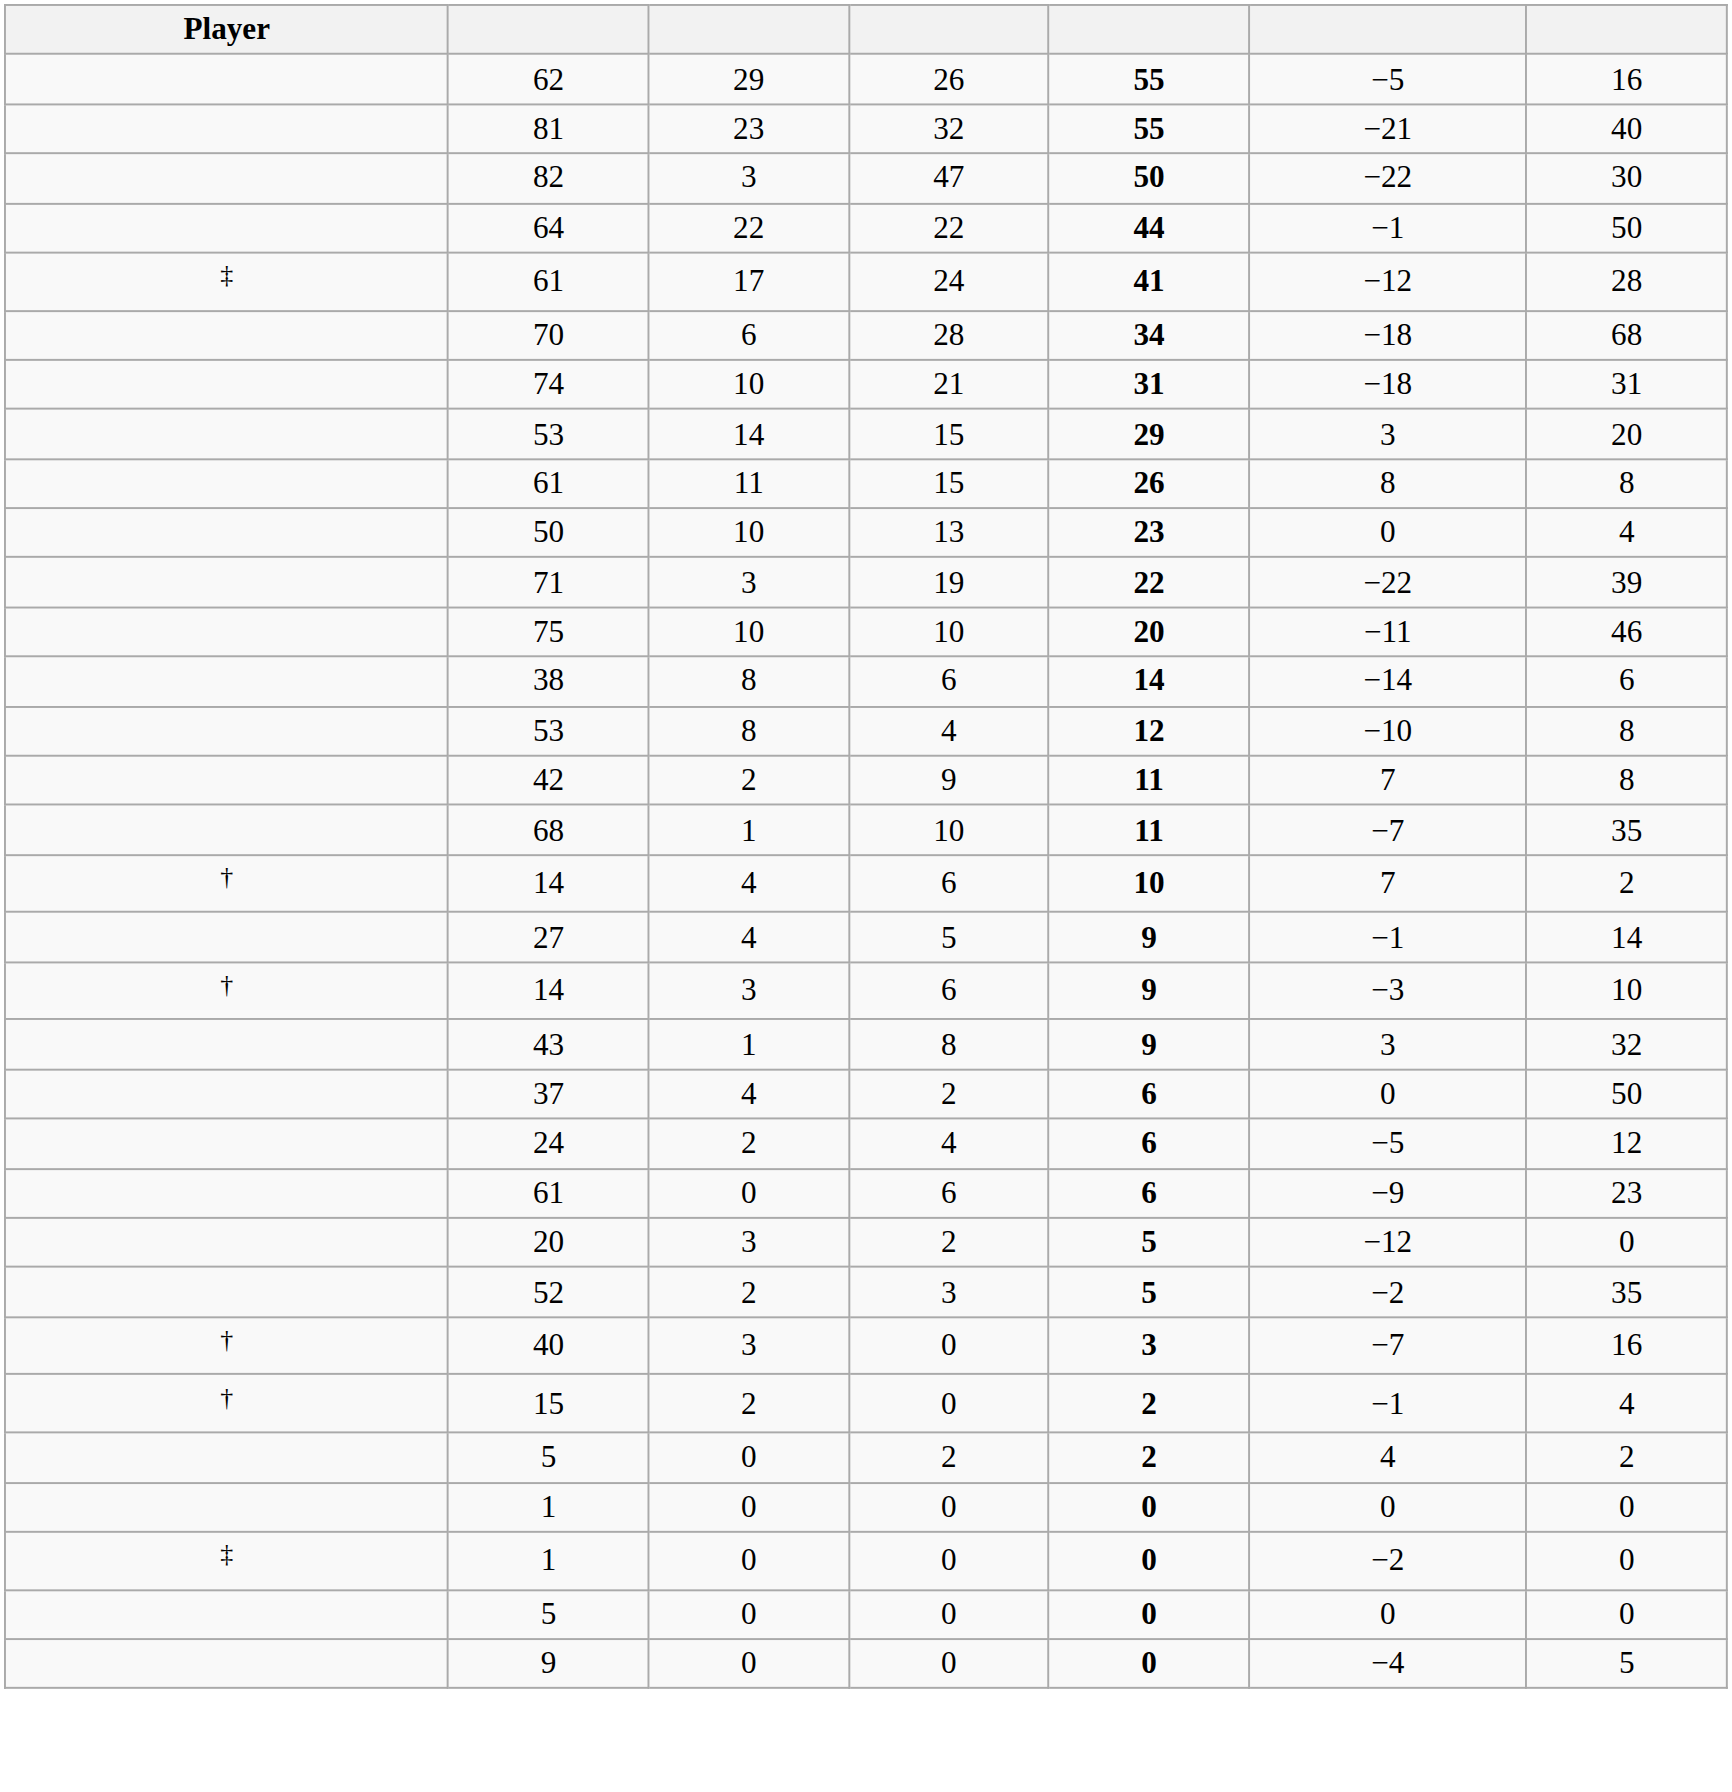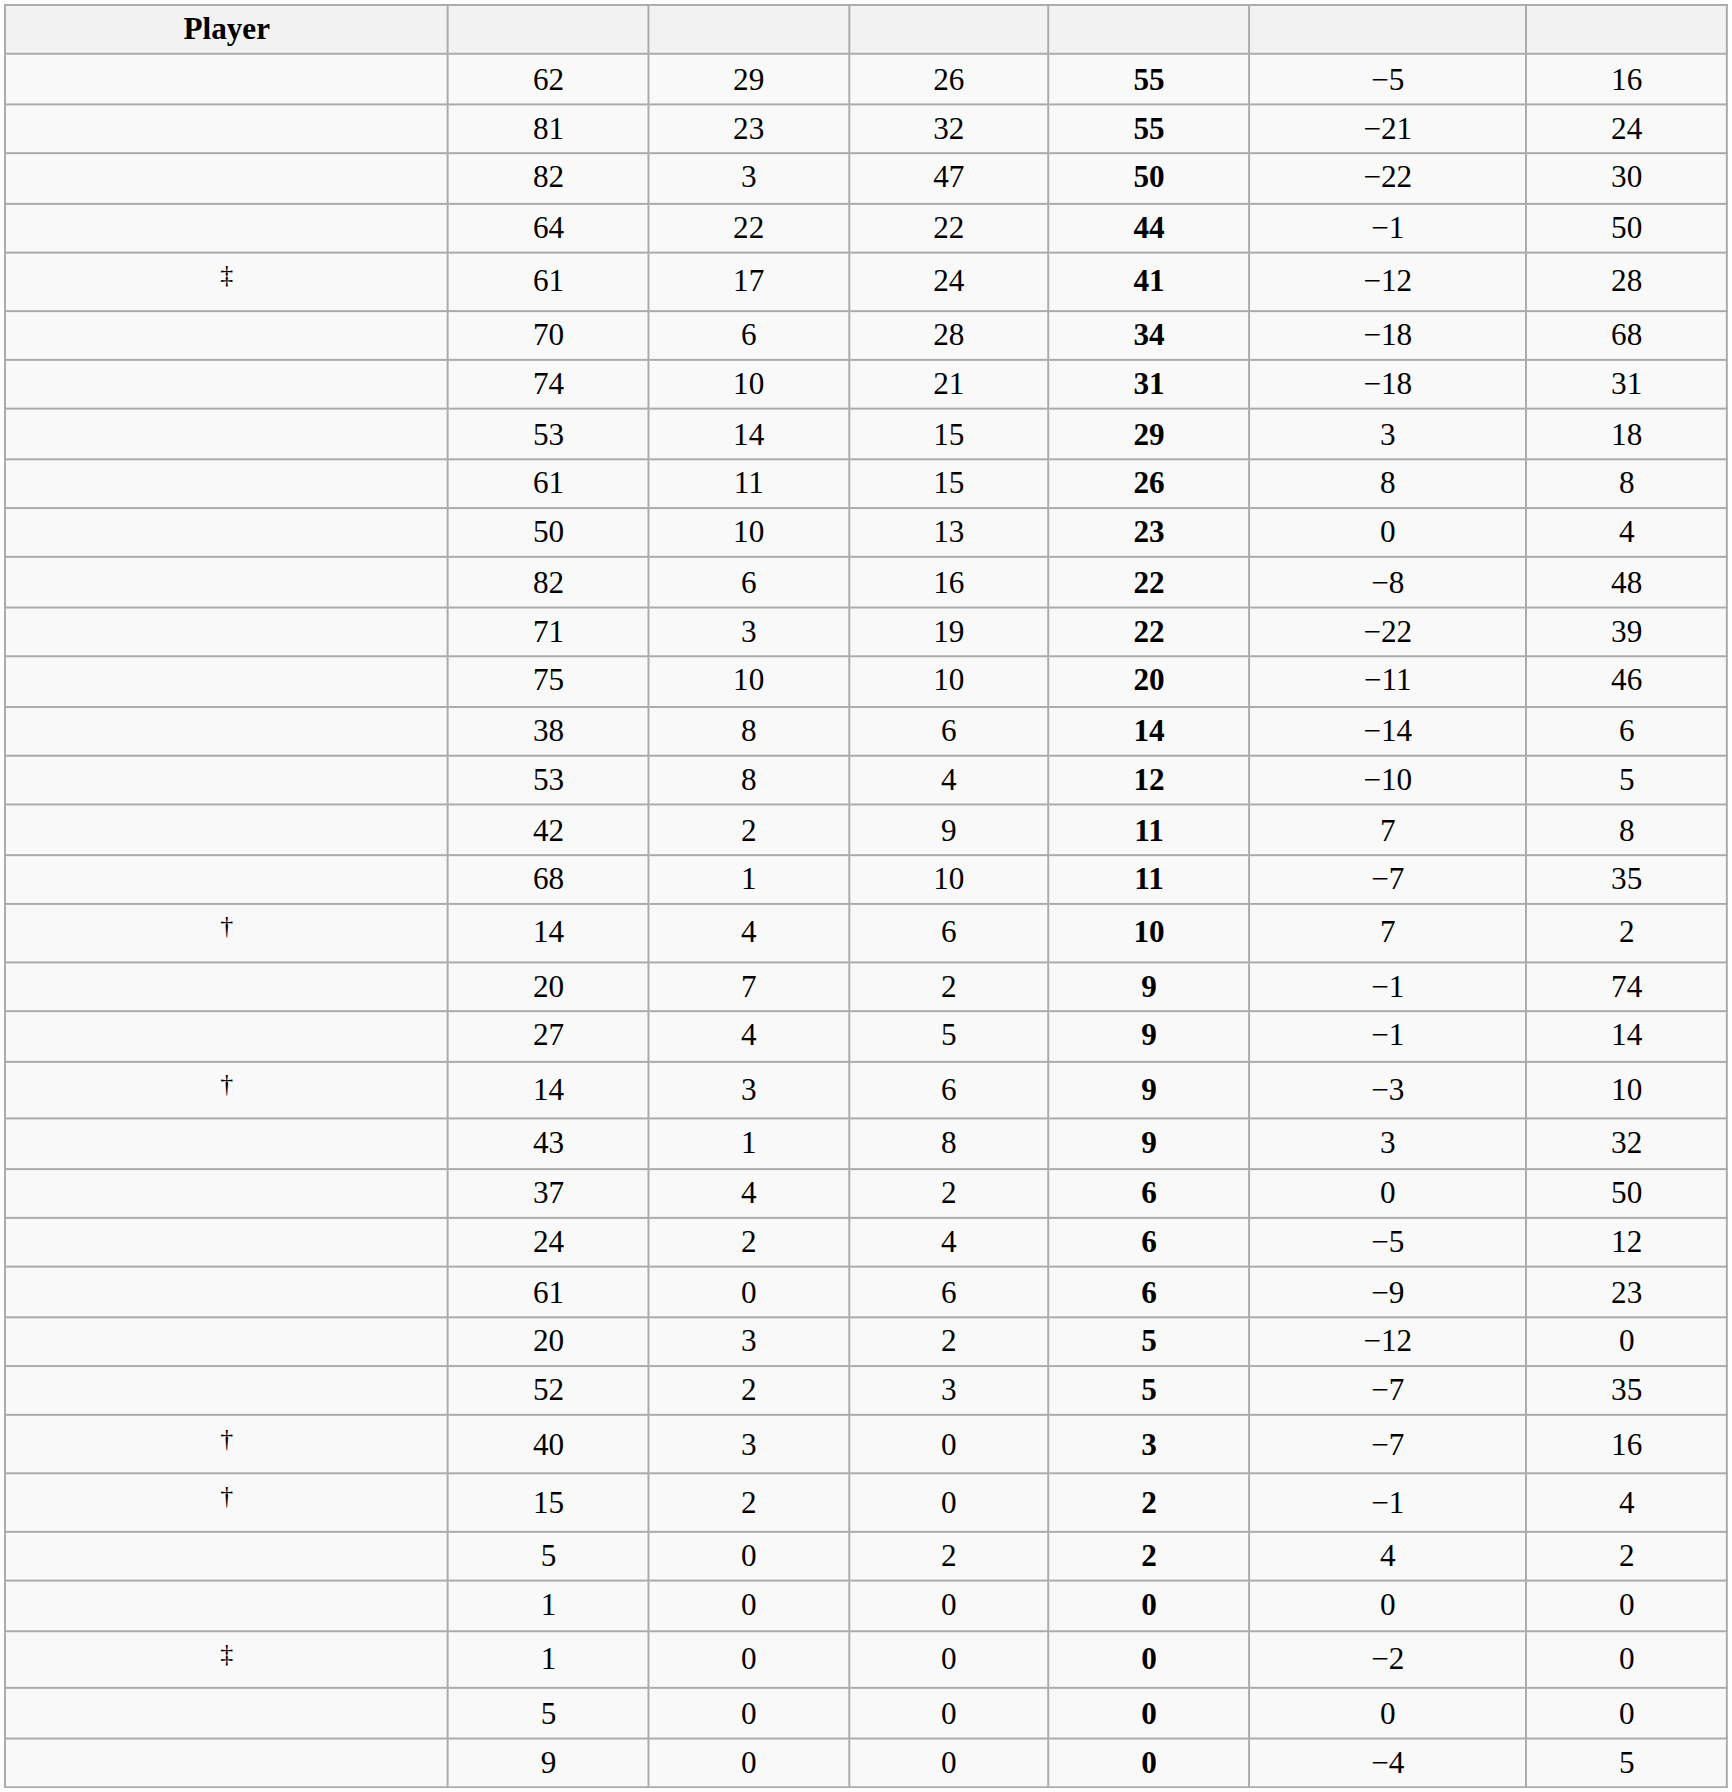 <table class="wikitable sortable" style="width:100%; text-align:center;">
 <tr>
 <th>Player</th>
 <th></th>
 <th></th>
 <th></th>
 <th></th>
 <th data-sort-type="number"></th>
 <th></th>
 </tr>
 <tr>
 <td></td>
 <td>62</td>
 <td>29</td>
 <td>26</td>
 <td><strong>55</strong></td>
 <td>−5</td>
 <td>16</td>
 </tr>
 <tr>
 <td></td>
 <td>81</td>
 <td>23</td>
 <td>32</td>
 <td><strong>55</strong></td>
 <td>−21</td>
-<td>40</td>
+<td>24</td>
 </tr>
 <tr>
 <td></td>
 <td>82</td>
 <td>3</td>
 <td>47</td>
 <td><strong>50</strong></td>
 <td>−22</td>
 <td>30</td>
 </tr>
 <tr>
 <td></td>
 <td>64</td>
 <td>22</td>
 <td>22</td>
 <td><strong>44</strong></td>
 <td>−1</td>
 <td>50</td>
 </tr>
 <tr>
 <td><sup>‡</sup></td>
 <td>61</td>
 <td>17</td>
 <td>24</td>
 <td><strong>41</strong></td>
 <td>−12</td>
 <td>28</td>
 </tr>
 <tr>
 <td></td>
 <td>70</td>
 <td>6</td>
 <td>28</td>
 <td><strong>34</strong></td>
 <td>−18</td>
 <td>68</td>
 </tr>
 <tr>
 <td></td>
 <td>74</td>
 <td>10</td>
 <td>21</td>
 <td><strong>31</strong></td>
 <td>−18</td>
 <td>31</td>
 </tr>
 <tr>
 <td></td>
 <td>53</td>
 <td>14</td>
 <td>15</td>
 <td><strong>29</strong></td>
 <td>3</td>
-<td>20</td>
+<td>18</td>
 </tr>
 <tr>
 <td></td>
 <td>61</td>
 <td>11</td>
 <td>15</td>
 <td><strong>26</strong></td>
 <td>8</td>
 <td>8</td>
 </tr>
 <tr>
 <td></td>
 <td>50</td>
 <td>10</td>
 <td>13</td>
 <td><strong>23</strong></td>
 <td>0</td>
 <td>4</td>
+</tr>
+<tr>
+<td></td>
+<td>82</td>
+<td>6</td>
+<td>16</td>
+<td><strong>22</strong></td>
+<td>−8</td>
+<td>48</td>
 </tr>
 <tr>
 <td></td>
 <td>71</td>
 <td>3</td>
 <td>19</td>
 <td><strong>22</strong></td>
 <td>−22</td>
 <td>39</td>
 </tr>
 <tr>
 <td></td>
 <td>75</td>
 <td>10</td>
 <td>10</td>
 <td><strong>20</strong></td>
 <td>−11</td>
 <td>46</td>
 </tr>
 <tr>
 <td></td>
 <td>38</td>
 <td>8</td>
 <td>6</td>
 <td><strong>14</strong></td>
 <td>−14</td>
 <td>6</td>
 </tr>
 <tr>
 <td></td>
 <td>53</td>
 <td>8</td>
 <td>4</td>
 <td><strong>12</strong></td>
 <td>−10</td>
-<td>8</td>
+<td>5</td>
 </tr>
 <tr>
 <td></td>
 <td>42</td>
 <td>2</td>
 <td>9</td>
 <td><strong>11</strong></td>
 <td>7</td>
 <td>8</td>
 </tr>
 <tr>
 <td></td>
 <td>68</td>
 <td>1</td>
 <td>10</td>
 <td><strong>11</strong></td>
 <td>−7</td>
 <td>35</td>
 </tr>
 <tr>
 <td><sup>†</sup></td>
 <td>14</td>
 <td>4</td>
 <td>6</td>
 <td><strong>10</strong></td>
 <td>7</td>
 <td>2</td>
+</tr>
+<tr>
+<td></td>
+<td>20</td>
+<td>7</td>
+<td>2</td>
+<td><strong>9</strong></td>
+<td>−1</td>
+<td>74</td>
 </tr>
 <tr>
 <td></td>
 <td>27</td>
 <td>4</td>
 <td>5</td>
 <td><strong>9</strong></td>
 <td>−1</td>
 <td>14</td>
 </tr>
 <tr>
 <td><sup>†</sup></td>
 <td>14</td>
 <td>3</td>
 <td>6</td>
 <td><strong>9</strong></td>
 <td>−3</td>
 <td>10</td>
 </tr>
 <tr>
 <td></td>
 <td>43</td>
 <td>1</td>
 <td>8</td>
 <td><strong>9</strong></td>
 <td>3</td>
 <td>32</td>
 </tr>
 <tr>
 <td></td>
 <td>37</td>
 <td>4</td>
 <td>2</td>
 <td><strong>6</strong></td>
 <td>0</td>
 <td>50</td>
 </tr>
 <tr>
 <td></td>
 <td>24</td>
 <td>2</td>
 <td>4</td>
 <td><strong>6</strong></td>
 <td>−5</td>
 <td>12</td>
 </tr>
 <tr>
 <td></td>
 <td>61</td>
 <td>0</td>
 <td>6</td>
 <td><strong>6</strong></td>
 <td>−9</td>
 <td>23</td>
 </tr>
 <tr>
 <td></td>
 <td>20</td>
 <td>3</td>
 <td>2</td>
 <td><strong>5</strong></td>
 <td>−12</td>
 <td>0</td>
 </tr>
 <tr>
 <td></td>
 <td>52</td>
 <td>2</td>
 <td>3</td>
 <td><strong>5</strong></td>
-<td>−2</td>
+<td>−7</td>
 <td>35</td>
 </tr>
 <tr>
 <td><sup>†</sup></td>
 <td>40</td>
 <td>3</td>
 <td>0</td>
 <td><strong>3</strong></td>
 <td>−7</td>
 <td>16</td>
 </tr>
 <tr>
 <td><sup>†</sup></td>
 <td>15</td>
 <td>2</td>
 <td>0</td>
 <td><strong>2</strong></td>
 <td>−1</td>
 <td>4</td>
 </tr>
 <tr>
 <td></td>
 <td>5</td>
 <td>0</td>
 <td>2</td>
 <td><strong>2</strong></td>
 <td>4</td>
 <td>2</td>
 </tr>
 <tr>
 <td></td>
 <td>1</td>
 <td>0</td>
 <td>0</td>
 <td><strong>0</strong></td>
 <td>0</td>
 <td>0</td>
 </tr>
 <tr>
 <td><sup>‡</sup></td>
 <td>1</td>
 <td>0</td>
 <td>0</td>
 <td><strong>0</strong></td>
 <td>−2</td>
 <td>0</td>
 </tr>
 <tr>
 <td></td>
 <td>5</td>
 <td>0</td>
 <td>0</td>
 <td><strong>0</strong></td>
 <td>0</td>
 <td>0</td>
 </tr>
 <tr>
 <td></td>
 <td>9</td>
 <td>0</td>
 <td>0</td>
 <td><strong>0</strong></td>
 <td>−4</td>
 <td>5</td>
 </tr>
 </table>
